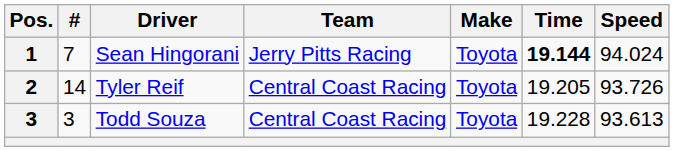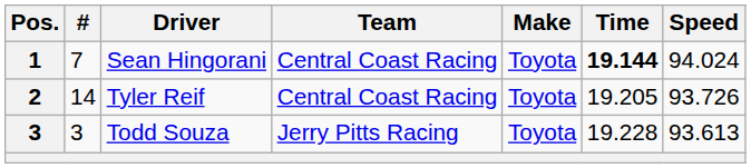 <table class="wikitable">
 <tr>
 <th>Pos.</th>
 <th>#</th>
 <th>Driver</th>
 <th>Team</th>
 <th>Make</th>
 <th>Time</th>
 <th>Speed</th>
 </tr>
 <tr>
 <th>1</th>
 <td>7</td>
 <td><a href='#'>Sean Hingorani</a></td>
-<td><a href='#'>Jerry Pitts Racing</a></td>
+<td><a href='#'>Central Coast Racing</a></td>
 <td><a href='#'>Toyota</a></td>
 <td><strong>19.144</strong></td>
 <td>94.024</td>
 </tr>
 <tr>
 <th>2</th>
 <td>14</td>
 <td><a href='#'>Tyler Reif</a></td>
 <td><a href='#'>Central Coast Racing</a></td>
 <td><a href='#'>Toyota</a></td>
 <td>19.205</td>
 <td>93.726</td>
 </tr>
 <tr>
 <th>3</th>
 <td>3</td>
 <td><a href='#'>Todd Souza</a></td>
-<td><a href='#'>Central Coast Racing</a></td>
+<td><a href='#'>Jerry Pitts Racing</a></td>
 <td><a href='#'>Toyota</a></td>
 <td>19.228</td>
 <td>93.613</td>
 </tr>
 <tr>
 <th colspan="7"></th>
 </tr>
 </table>
